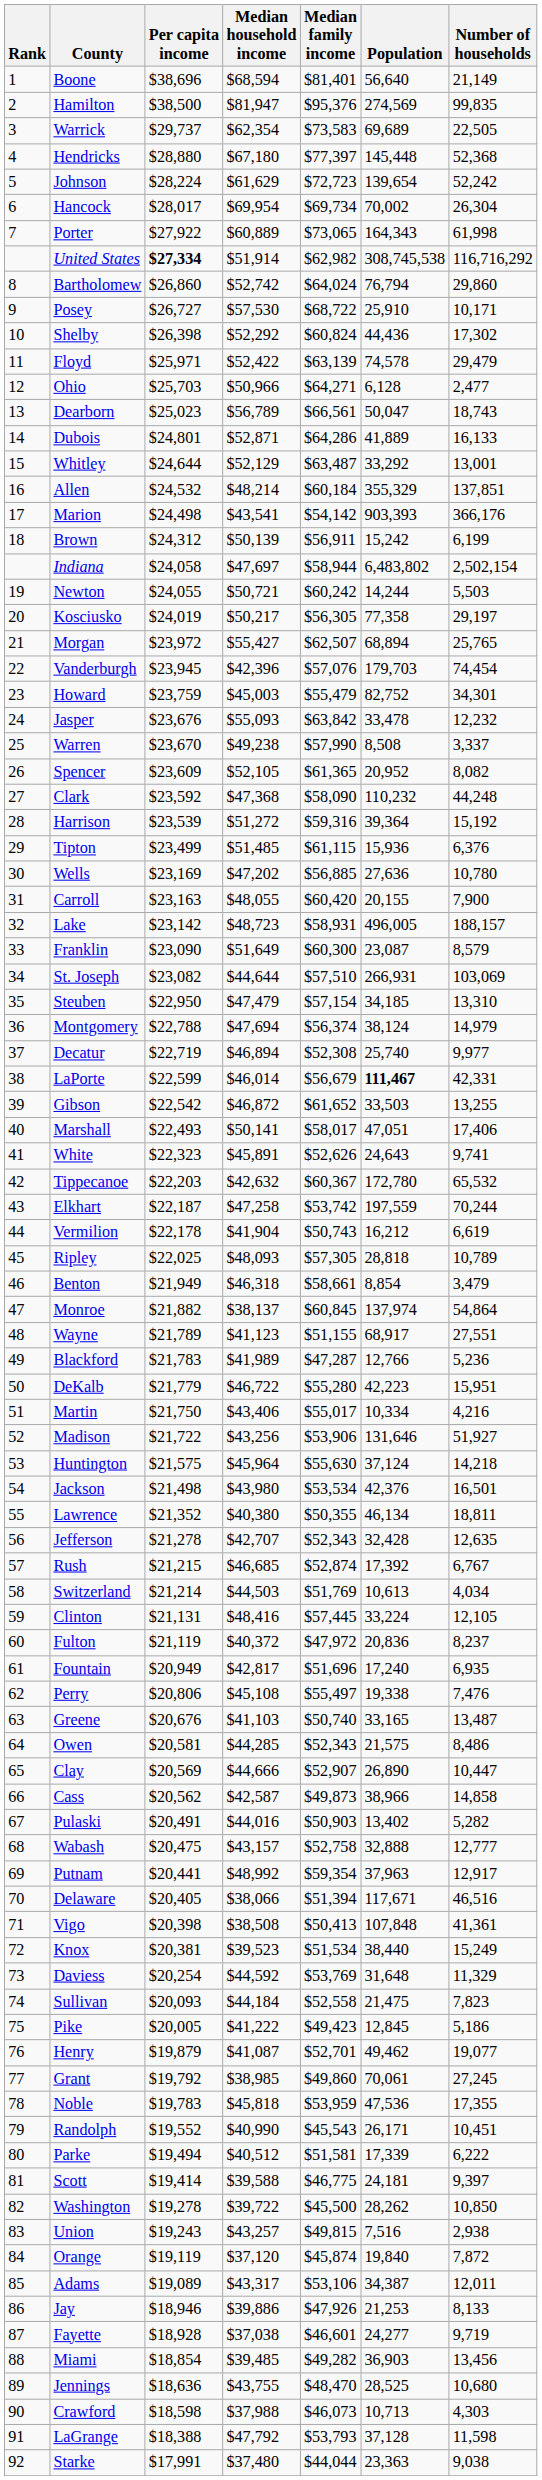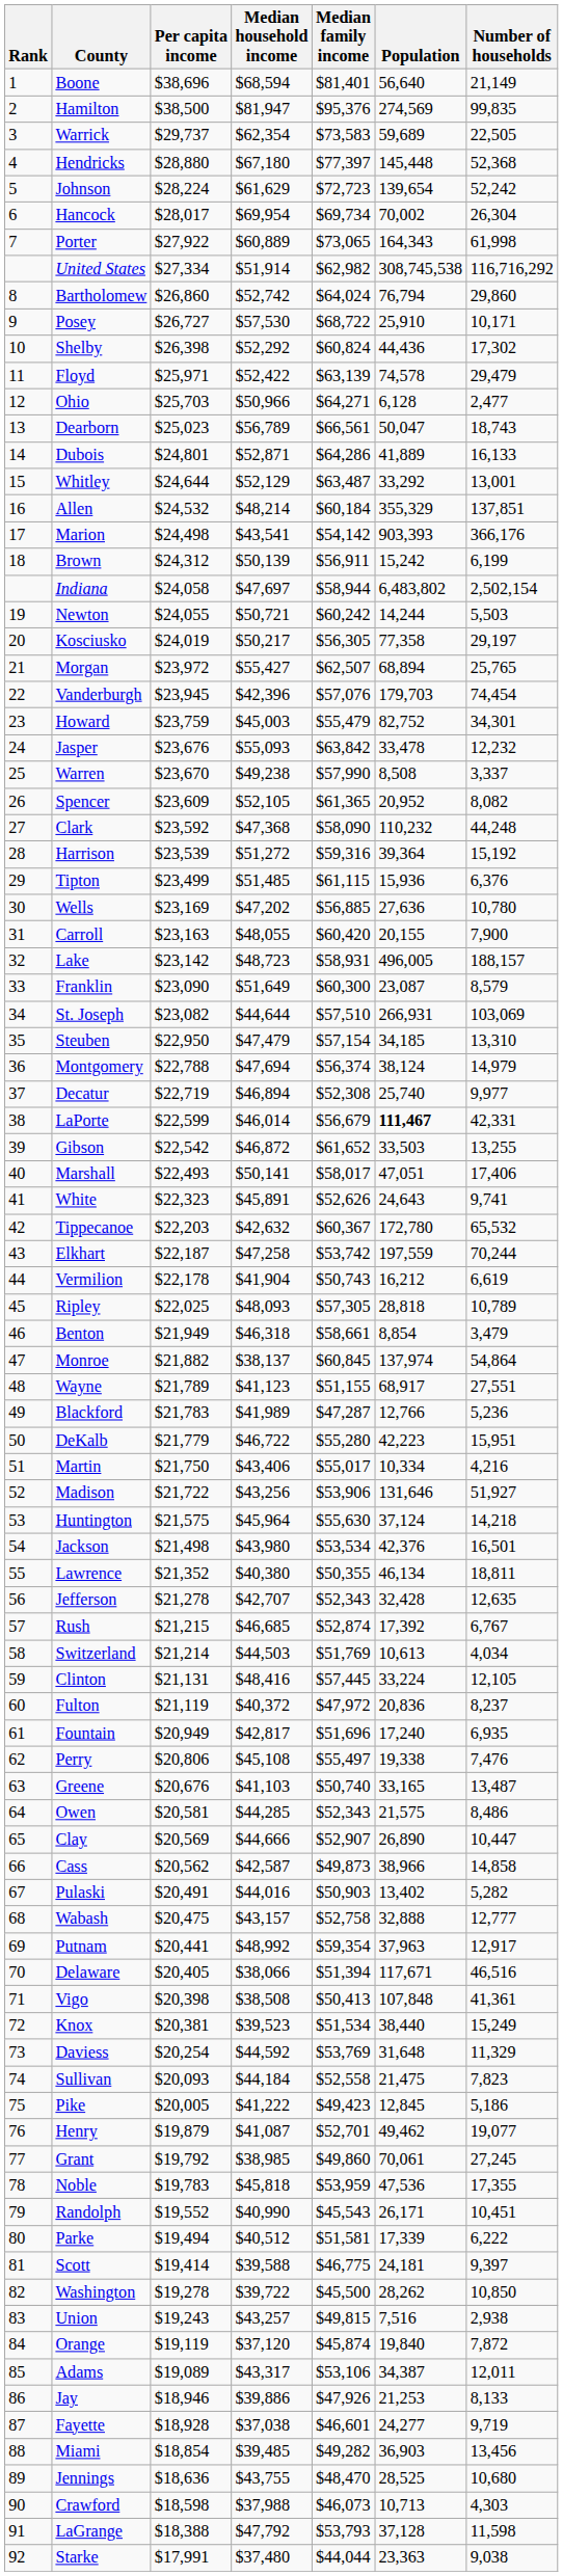 <table class="wikitable sortable">
 <tr valign=bottom>
 <th>Rank</th>
 <th>County</th>
 <th>Per capita<br>income</th>
 <th>Median<br>household<br>income</th>
 <th>Median<br>family<br>income</th>
 <th>Population</th>
 <th>Number of<br>households</th>
 </tr>
 <tr>
 <td>1</td>
 <td><a href='#'>Boone</a></td>
 <td>$38,696</td>
 <td>$68,594</td>
 <td>$81,401</td>
 <td>56,640</td>
 <td>21,149</td>
 </tr>
 <tr>
 <td>2</td>
 <td><a href='#'>Hamilton</a></td>
 <td>$38,500</td>
 <td>$81,947</td>
 <td>$95,376</td>
 <td>274,569</td>
 <td>99,835</td>
 </tr>
 <tr>
 <td>3</td>
 <td><a href='#'>Warrick</a></td>
 <td>$29,737</td>
 <td>$62,354</td>
 <td>$73,583</td>
-<td>69,689</td>
+<td>59,689</td>
 <td>22,505</td>
 </tr>
 <tr>
 <td>4</td>
 <td><a href='#'>Hendricks</a></td>
 <td>$28,880</td>
 <td>$67,180</td>
 <td>$77,397</td>
 <td>145,448</td>
 <td>52,368</td>
 </tr>
 <tr>
 <td>5</td>
 <td><a href='#'>Johnson</a></td>
 <td>$28,224</td>
 <td>$61,629</td>
 <td>$72,723</td>
 <td>139,654</td>
 <td>52,242</td>
 </tr>
 <tr>
 <td>6</td>
 <td><a href='#'>Hancock</a></td>
 <td>$28,017</td>
 <td>$69,954</td>
 <td>$69,734</td>
 <td>70,002</td>
 <td>26,304</td>
 </tr>
 <tr>
 <td>7</td>
 <td><a href='#'>Porter</a></td>
 <td>$27,922</td>
 <td>$60,889</td>
 <td>$73,065</td>
 <td>164,343</td>
 <td>61,998</td>
 </tr>
 <tr>
 <td></td>
 <td><em><a href='#'>United States</a></em></td>
-<td><strong>$27,334</strong></td>
+<td>$27,334</td>
 <td>$51,914</td>
 <td>$62,982</td>
 <td>308,745,538</td>
 <td>116,716,292</td>
 </tr>
 <tr>
 <td>8</td>
 <td><a href='#'>Bartholomew</a></td>
 <td>$26,860</td>
 <td>$52,742</td>
 <td>$64,024</td>
 <td>76,794</td>
 <td>29,860</td>
 </tr>
 <tr>
 <td>9</td>
 <td><a href='#'>Posey</a></td>
 <td>$26,727</td>
 <td>$57,530</td>
 <td>$68,722</td>
 <td>25,910</td>
 <td>10,171</td>
 </tr>
 <tr>
 <td>10</td>
 <td><a href='#'>Shelby</a></td>
 <td>$26,398</td>
 <td>$52,292</td>
 <td>$60,824</td>
 <td>44,436</td>
 <td>17,302</td>
 </tr>
 <tr>
 <td>11</td>
 <td><a href='#'>Floyd</a></td>
 <td>$25,971</td>
 <td>$52,422</td>
 <td>$63,139</td>
 <td>74,578</td>
 <td>29,479</td>
 </tr>
 <tr>
 <td>12</td>
 <td><a href='#'>Ohio</a></td>
 <td>$25,703</td>
 <td>$50,966</td>
 <td>$64,271</td>
 <td>6,128</td>
 <td>2,477</td>
 </tr>
 <tr>
 <td>13</td>
 <td><a href='#'>Dearborn</a></td>
 <td>$25,023</td>
 <td>$56,789</td>
 <td>$66,561</td>
 <td>50,047</td>
 <td>18,743</td>
 </tr>
 <tr>
 <td>14</td>
 <td><a href='#'>Dubois</a></td>
 <td>$24,801</td>
 <td>$52,871</td>
 <td>$64,286</td>
 <td>41,889</td>
 <td>16,133</td>
 </tr>
 <tr>
 <td>15</td>
 <td><a href='#'>Whitley</a></td>
 <td>$24,644</td>
 <td>$52,129</td>
 <td>$63,487</td>
 <td>33,292</td>
 <td>13,001</td>
 </tr>
 <tr>
 <td>16</td>
 <td><a href='#'>Allen</a></td>
 <td>$24,532</td>
 <td>$48,214</td>
 <td>$60,184</td>
 <td>355,329</td>
 <td>137,851</td>
 </tr>
 <tr>
 <td>17</td>
 <td><a href='#'>Marion</a></td>
 <td>$24,498</td>
 <td>$43,541</td>
 <td>$54,142</td>
 <td>903,393</td>
 <td>366,176</td>
 </tr>
 <tr>
 <td>18</td>
 <td><a href='#'>Brown</a></td>
 <td>$24,312</td>
 <td>$50,139</td>
 <td>$56,911</td>
 <td>15,242</td>
 <td>6,199</td>
 </tr>
 <tr>
 <td></td>
 <td><em><a href='#'>Indiana</a></em></td>
 <td>$24,058</td>
 <td>$47,697</td>
 <td>$58,944</td>
 <td>6,483,802</td>
 <td>2,502,154</td>
 </tr>
 <tr>
 <td>19</td>
 <td><a href='#'>Newton</a></td>
 <td>$24,055</td>
 <td>$50,721</td>
 <td>$60,242</td>
 <td>14,244</td>
 <td>5,503</td>
 </tr>
 <tr>
 <td>20</td>
 <td><a href='#'>Kosciusko</a></td>
 <td>$24,019</td>
 <td>$50,217</td>
 <td>$56,305</td>
 <td>77,358</td>
 <td>29,197</td>
 </tr>
 <tr>
 <td>21</td>
 <td><a href='#'>Morgan</a></td>
 <td>$23,972</td>
 <td>$55,427</td>
 <td>$62,507</td>
 <td>68,894</td>
 <td>25,765</td>
 </tr>
 <tr>
 <td>22</td>
 <td><a href='#'>Vanderburgh</a></td>
 <td>$23,945</td>
 <td>$42,396</td>
 <td>$57,076</td>
 <td>179,703</td>
 <td>74,454</td>
 </tr>
 <tr>
 <td>23</td>
 <td><a href='#'>Howard</a></td>
 <td>$23,759</td>
 <td>$45,003</td>
 <td>$55,479</td>
 <td>82,752</td>
 <td>34,301</td>
 </tr>
 <tr>
 <td>24</td>
 <td><a href='#'>Jasper</a></td>
 <td>$23,676</td>
 <td>$55,093</td>
 <td>$63,842</td>
 <td>33,478</td>
 <td>12,232</td>
 </tr>
 <tr>
 <td>25</td>
 <td><a href='#'>Warren</a></td>
 <td>$23,670</td>
 <td>$49,238</td>
 <td>$57,990</td>
 <td>8,508</td>
 <td>3,337</td>
 </tr>
 <tr>
 <td>26</td>
 <td><a href='#'>Spencer</a></td>
 <td>$23,609</td>
 <td>$52,105</td>
 <td>$61,365</td>
 <td>20,952</td>
 <td>8,082</td>
 </tr>
 <tr>
 <td>27</td>
 <td><a href='#'>Clark</a></td>
 <td>$23,592</td>
 <td>$47,368</td>
 <td>$58,090</td>
 <td>110,232</td>
 <td>44,248</td>
 </tr>
 <tr>
 <td>28</td>
 <td><a href='#'>Harrison</a></td>
 <td>$23,539</td>
 <td>$51,272</td>
 <td>$59,316</td>
 <td>39,364</td>
 <td>15,192</td>
 </tr>
 <tr>
 <td>29</td>
 <td><a href='#'>Tipton</a></td>
 <td>$23,499</td>
 <td>$51,485</td>
 <td>$61,115</td>
 <td>15,936</td>
 <td>6,376</td>
 </tr>
 <tr>
 <td>30</td>
 <td><a href='#'>Wells</a></td>
 <td>$23,169</td>
 <td>$47,202</td>
 <td>$56,885</td>
 <td>27,636</td>
 <td>10,780</td>
 </tr>
 <tr>
 <td>31</td>
 <td><a href='#'>Carroll</a></td>
 <td>$23,163</td>
 <td>$48,055</td>
 <td>$60,420</td>
 <td>20,155</td>
 <td>7,900</td>
 </tr>
 <tr>
 <td>32</td>
 <td><a href='#'>Lake</a></td>
 <td>$23,142</td>
 <td>$48,723</td>
 <td>$58,931</td>
 <td>496,005</td>
 <td>188,157</td>
 </tr>
 <tr>
 <td>33</td>
 <td><a href='#'>Franklin</a></td>
 <td>$23,090</td>
 <td>$51,649</td>
 <td>$60,300</td>
 <td>23,087</td>
 <td>8,579</td>
 </tr>
 <tr>
 <td>34</td>
 <td><a href='#'>St. Joseph</a></td>
 <td>$23,082</td>
 <td>$44,644</td>
 <td>$57,510</td>
 <td>266,931</td>
 <td>103,069</td>
 </tr>
 <tr>
 <td>35</td>
 <td><a href='#'>Steuben</a></td>
 <td>$22,950</td>
 <td>$47,479</td>
 <td>$57,154</td>
 <td>34,185</td>
 <td>13,310</td>
 </tr>
 <tr>
 <td>36</td>
 <td><a href='#'>Montgomery</a></td>
 <td>$22,788</td>
 <td>$47,694</td>
 <td>$56,374</td>
 <td>38,124</td>
 <td>14,979</td>
 </tr>
 <tr>
 <td>37</td>
 <td><a href='#'>Decatur</a></td>
 <td>$22,719</td>
 <td>$46,894</td>
 <td>$52,308</td>
 <td>25,740</td>
 <td>9,977</td>
 </tr>
 <tr>
 <td>38</td>
 <td><a href='#'>LaPorte</a></td>
 <td>$22,599</td>
 <td>$46,014</td>
 <td>$56,679</td>
 <td><strong>111,467</strong></td>
 <td>42,331</td>
 </tr>
 <tr>
 <td>39</td>
 <td><a href='#'>Gibson</a></td>
 <td>$22,542</td>
 <td>$46,872</td>
 <td>$61,652</td>
 <td>33,503</td>
 <td>13,255</td>
 </tr>
 <tr>
 <td>40</td>
 <td><a href='#'>Marshall</a></td>
 <td>$22,493</td>
 <td>$50,141</td>
 <td>$58,017</td>
 <td>47,051</td>
 <td>17,406</td>
 </tr>
 <tr>
 <td>41</td>
 <td><a href='#'>White</a></td>
 <td>$22,323</td>
 <td>$45,891</td>
 <td>$52,626</td>
 <td>24,643</td>
 <td>9,741</td>
 </tr>
 <tr>
 <td>42</td>
 <td><a href='#'>Tippecanoe</a></td>
 <td>$22,203</td>
 <td>$42,632</td>
 <td>$60,367</td>
 <td>172,780</td>
 <td>65,532</td>
 </tr>
 <tr>
 <td>43</td>
 <td><a href='#'>Elkhart</a></td>
 <td>$22,187</td>
 <td>$47,258</td>
 <td>$53,742</td>
 <td>197,559</td>
 <td>70,244</td>
 </tr>
 <tr>
 <td>44</td>
 <td><a href='#'>Vermilion</a></td>
 <td>$22,178</td>
 <td>$41,904</td>
 <td>$50,743</td>
 <td>16,212</td>
 <td>6,619</td>
 </tr>
 <tr>
 <td>45</td>
 <td><a href='#'>Ripley</a></td>
 <td>$22,025</td>
 <td>$48,093</td>
 <td>$57,305</td>
 <td>28,818</td>
 <td>10,789</td>
 </tr>
 <tr>
 <td>46</td>
 <td><a href='#'>Benton</a></td>
 <td>$21,949</td>
 <td>$46,318</td>
 <td>$58,661</td>
 <td>8,854</td>
 <td>3,479</td>
 </tr>
 <tr>
 <td>47</td>
 <td><a href='#'>Monroe</a></td>
 <td>$21,882</td>
 <td>$38,137</td>
 <td>$60,845</td>
 <td>137,974</td>
 <td>54,864</td>
 </tr>
 <tr>
 <td>48</td>
 <td><a href='#'>Wayne</a></td>
 <td>$21,789</td>
 <td>$41,123</td>
 <td>$51,155</td>
 <td>68,917</td>
 <td>27,551</td>
 </tr>
 <tr>
 <td>49</td>
 <td><a href='#'>Blackford</a></td>
 <td>$21,783</td>
 <td>$41,989</td>
 <td>$47,287</td>
 <td>12,766</td>
 <td>5,236</td>
 </tr>
 <tr>
 <td>50</td>
 <td><a href='#'>DeKalb</a></td>
 <td>$21,779</td>
 <td>$46,722</td>
 <td>$55,280</td>
 <td>42,223</td>
 <td>15,951</td>
 </tr>
 <tr>
 <td>51</td>
 <td><a href='#'>Martin</a></td>
 <td>$21,750</td>
 <td>$43,406</td>
 <td>$55,017</td>
 <td>10,334</td>
 <td>4,216</td>
 </tr>
 <tr>
 <td>52</td>
 <td><a href='#'>Madison</a></td>
 <td>$21,722</td>
 <td>$43,256</td>
 <td>$53,906</td>
 <td>131,646</td>
 <td>51,927</td>
 </tr>
 <tr>
 <td>53</td>
 <td><a href='#'>Huntington</a></td>
 <td>$21,575</td>
 <td>$45,964</td>
 <td>$55,630</td>
 <td>37,124</td>
 <td>14,218</td>
 </tr>
 <tr>
 <td>54</td>
 <td><a href='#'>Jackson</a></td>
 <td>$21,498</td>
 <td>$43,980</td>
 <td>$53,534</td>
 <td>42,376</td>
 <td>16,501</td>
 </tr>
 <tr>
 <td>55</td>
 <td><a href='#'>Lawrence</a></td>
 <td>$21,352</td>
 <td>$40,380</td>
 <td>$50,355</td>
 <td>46,134</td>
 <td>18,811</td>
 </tr>
 <tr>
 <td>56</td>
 <td><a href='#'>Jefferson</a></td>
 <td>$21,278</td>
 <td>$42,707</td>
 <td>$52,343</td>
 <td>32,428</td>
 <td>12,635</td>
 </tr>
 <tr>
 <td>57</td>
 <td><a href='#'>Rush</a></td>
 <td>$21,215</td>
 <td>$46,685</td>
 <td>$52,874</td>
 <td>17,392</td>
 <td>6,767</td>
 </tr>
 <tr>
 <td>58</td>
 <td><a href='#'>Switzerland</a></td>
 <td>$21,214</td>
 <td>$44,503</td>
 <td>$51,769</td>
 <td>10,613</td>
 <td>4,034</td>
 </tr>
 <tr>
 <td>59</td>
 <td><a href='#'>Clinton</a></td>
 <td>$21,131</td>
 <td>$48,416</td>
 <td>$57,445</td>
 <td>33,224</td>
 <td>12,105</td>
 </tr>
 <tr>
 <td>60</td>
 <td><a href='#'>Fulton</a></td>
 <td>$21,119</td>
 <td>$40,372</td>
 <td>$47,972</td>
 <td>20,836</td>
 <td>8,237</td>
 </tr>
 <tr>
 <td>61</td>
 <td><a href='#'>Fountain</a></td>
 <td>$20,949</td>
 <td>$42,817</td>
 <td>$51,696</td>
 <td>17,240</td>
 <td>6,935</td>
 </tr>
 <tr>
 <td>62</td>
 <td><a href='#'>Perry</a></td>
 <td>$20,806</td>
 <td>$45,108</td>
 <td>$55,497</td>
 <td>19,338</td>
 <td>7,476</td>
 </tr>
 <tr>
 <td>63</td>
 <td><a href='#'>Greene</a></td>
 <td>$20,676</td>
 <td>$41,103</td>
 <td>$50,740</td>
 <td>33,165</td>
 <td>13,487</td>
 </tr>
 <tr>
 <td>64</td>
 <td><a href='#'>Owen</a></td>
 <td>$20,581</td>
 <td>$44,285</td>
 <td>$52,343</td>
 <td>21,575</td>
 <td>8,486</td>
 </tr>
 <tr>
 <td>65</td>
 <td><a href='#'>Clay</a></td>
 <td>$20,569</td>
 <td>$44,666</td>
 <td>$52,907</td>
 <td>26,890</td>
 <td>10,447</td>
 </tr>
 <tr>
 <td>66</td>
 <td><a href='#'>Cass</a></td>
 <td>$20,562</td>
 <td>$42,587</td>
 <td>$49,873</td>
 <td>38,966</td>
 <td>14,858</td>
 </tr>
 <tr>
 <td>67</td>
 <td><a href='#'>Pulaski</a></td>
 <td>$20,491</td>
 <td>$44,016</td>
 <td>$50,903</td>
 <td>13,402</td>
 <td>5,282</td>
 </tr>
 <tr>
 <td>68</td>
 <td><a href='#'>Wabash</a></td>
 <td>$20,475</td>
 <td>$43,157</td>
 <td>$52,758</td>
 <td>32,888</td>
 <td>12,777</td>
 </tr>
 <tr>
 <td>69</td>
 <td><a href='#'>Putnam</a></td>
 <td>$20,441</td>
 <td>$48,992</td>
 <td>$59,354</td>
 <td>37,963</td>
 <td>12,917</td>
 </tr>
 <tr>
 <td>70</td>
 <td><a href='#'>Delaware</a></td>
 <td>$20,405</td>
 <td>$38,066</td>
 <td>$51,394</td>
 <td>117,671</td>
 <td>46,516</td>
 </tr>
 <tr>
 <td>71</td>
 <td><a href='#'>Vigo</a></td>
 <td>$20,398</td>
 <td>$38,508</td>
 <td>$50,413</td>
 <td>107,848</td>
 <td>41,361</td>
 </tr>
 <tr>
 <td>72</td>
 <td><a href='#'>Knox</a></td>
 <td>$20,381</td>
 <td>$39,523</td>
 <td>$51,534</td>
 <td>38,440</td>
 <td>15,249</td>
 </tr>
 <tr>
 <td>73</td>
 <td><a href='#'>Daviess</a></td>
 <td>$20,254</td>
 <td>$44,592</td>
 <td>$53,769</td>
 <td>31,648</td>
 <td>11,329</td>
 </tr>
 <tr>
 <td>74</td>
 <td><a href='#'>Sullivan</a></td>
 <td>$20,093</td>
 <td>$44,184</td>
 <td>$52,558</td>
 <td>21,475</td>
 <td>7,823</td>
 </tr>
 <tr>
 <td>75</td>
 <td><a href='#'>Pike</a></td>
 <td>$20,005</td>
 <td>$41,222</td>
 <td>$49,423</td>
 <td>12,845</td>
 <td>5,186</td>
 </tr>
 <tr>
 <td>76</td>
 <td><a href='#'>Henry</a></td>
 <td>$19,879</td>
 <td>$41,087</td>
 <td>$52,701</td>
 <td>49,462</td>
 <td>19,077</td>
 </tr>
 <tr>
 <td>77</td>
 <td><a href='#'>Grant</a></td>
 <td>$19,792</td>
 <td>$38,985</td>
 <td>$49,860</td>
 <td>70,061</td>
 <td>27,245</td>
 </tr>
 <tr>
 <td>78</td>
 <td><a href='#'>Noble</a></td>
 <td>$19,783</td>
 <td>$45,818</td>
 <td>$53,959</td>
 <td>47,536</td>
 <td>17,355</td>
 </tr>
 <tr>
 <td>79</td>
 <td><a href='#'>Randolph</a></td>
 <td>$19,552</td>
 <td>$40,990</td>
 <td>$45,543</td>
 <td>26,171</td>
 <td>10,451</td>
 </tr>
 <tr>
 <td>80</td>
 <td><a href='#'>Parke</a></td>
 <td>$19,494</td>
 <td>$40,512</td>
 <td>$51,581</td>
 <td>17,339</td>
 <td>6,222</td>
 </tr>
 <tr>
 <td>81</td>
 <td><a href='#'>Scott</a></td>
 <td>$19,414</td>
 <td>$39,588</td>
 <td>$46,775</td>
 <td>24,181</td>
 <td>9,397</td>
 </tr>
 <tr>
 <td>82</td>
 <td><a href='#'>Washington</a></td>
 <td>$19,278</td>
 <td>$39,722</td>
 <td>$45,500</td>
 <td>28,262</td>
 <td>10,850</td>
 </tr>
 <tr>
 <td>83</td>
 <td><a href='#'>Union</a></td>
 <td>$19,243</td>
 <td>$43,257</td>
 <td>$49,815</td>
 <td>7,516</td>
 <td>2,938</td>
 </tr>
 <tr>
 <td>84</td>
 <td><a href='#'>Orange</a></td>
 <td>$19,119</td>
 <td>$37,120</td>
 <td>$45,874</td>
 <td>19,840</td>
 <td>7,872</td>
 </tr>
 <tr>
 <td>85</td>
 <td><a href='#'>Adams</a></td>
 <td>$19,089</td>
 <td>$43,317</td>
 <td>$53,106</td>
 <td>34,387</td>
 <td>12,011</td>
 </tr>
 <tr>
 <td>86</td>
 <td><a href='#'>Jay</a></td>
 <td>$18,946</td>
 <td>$39,886</td>
 <td>$47,926</td>
 <td>21,253</td>
 <td>8,133</td>
 </tr>
 <tr>
 <td>87</td>
 <td><a href='#'>Fayette</a></td>
 <td>$18,928</td>
 <td>$37,038</td>
 <td>$46,601</td>
 <td>24,277</td>
 <td>9,719</td>
 </tr>
 <tr>
 <td>88</td>
 <td><a href='#'>Miami</a></td>
 <td>$18,854</td>
 <td>$39,485</td>
 <td>$49,282</td>
 <td>36,903</td>
 <td>13,456</td>
 </tr>
 <tr>
 <td>89</td>
 <td><a href='#'>Jennings</a></td>
 <td>$18,636</td>
 <td>$43,755</td>
 <td>$48,470</td>
 <td>28,525</td>
 <td>10,680</td>
 </tr>
 <tr>
 <td>90</td>
 <td><a href='#'>Crawford</a></td>
 <td>$18,598</td>
 <td>$37,988</td>
 <td>$46,073</td>
 <td>10,713</td>
 <td>4,303</td>
 </tr>
 <tr>
 <td>91</td>
 <td><a href='#'>LaGrange</a></td>
 <td>$18,388</td>
 <td>$47,792</td>
 <td>$53,793</td>
 <td>37,128</td>
 <td>11,598</td>
 </tr>
 <tr>
 <td>92</td>
 <td><a href='#'>Starke</a></td>
 <td>$17,991</td>
 <td>$37,480</td>
 <td>$44,044</td>
 <td>23,363</td>
 <td>9,038</td>
 </tr>
 <tr>
 </tr>
 </table>
